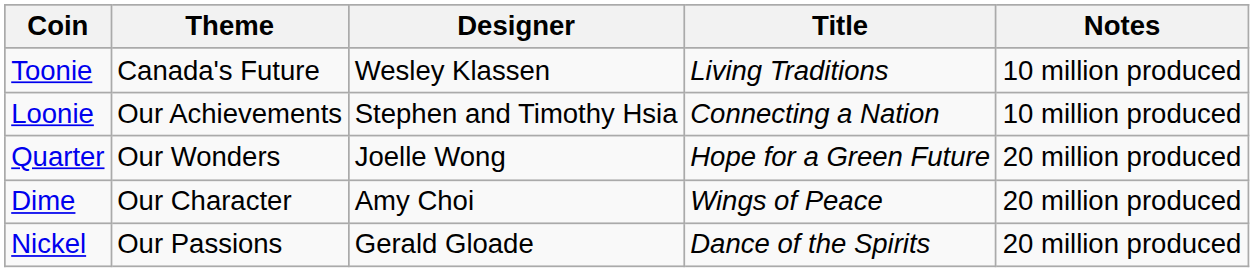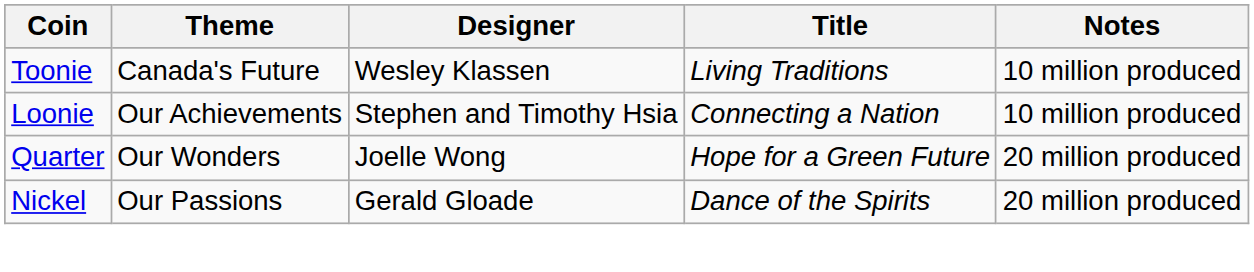 <table class="wikitable">
 <tr>
 <th>Coin</th>
 <th>Theme</th>
 <th>Designer</th>
 <th>Title</th>
 <th>Notes</th>
 </tr>
 <tr>
 <td><a href='#'>Toonie</a></td>
 <td>Canada's Future</td>
 <td>Wesley Klassen</td>
 <td><em>Living Traditions</em></td>
 <td>10 million produced</td>
 </tr>
 <tr>
 <td><a href='#'>Loonie</a></td>
 <td>Our Achievements</td>
 <td>Stephen and Timothy Hsia</td>
 <td><em>Connecting a Nation</em></td>
 <td>10 million produced</td>
 </tr>
 <tr>
 <td><a href='#'>Quarter</a></td>
 <td>Our Wonders</td>
 <td>Joelle Wong</td>
 <td><em>Hope for a Green Future</em></td>
 <td>20 million produced</td>
 </tr>
 <tr>
-<td><a href='#'>Dime</a></td>
-<td>Our Character</td>
-<td>Amy Choi</td>
-<td><em>Wings of Peace</em></td>
-<td>20 million produced</td>
-</tr>
-<tr>
 <td><a href='#'>Nickel</a></td>
 <td>Our Passions</td>
 <td>Gerald Gloade</td>
 <td><em>Dance of the Spirits</em></td>
 <td>20 million produced</td>
 </tr>
 </table>
